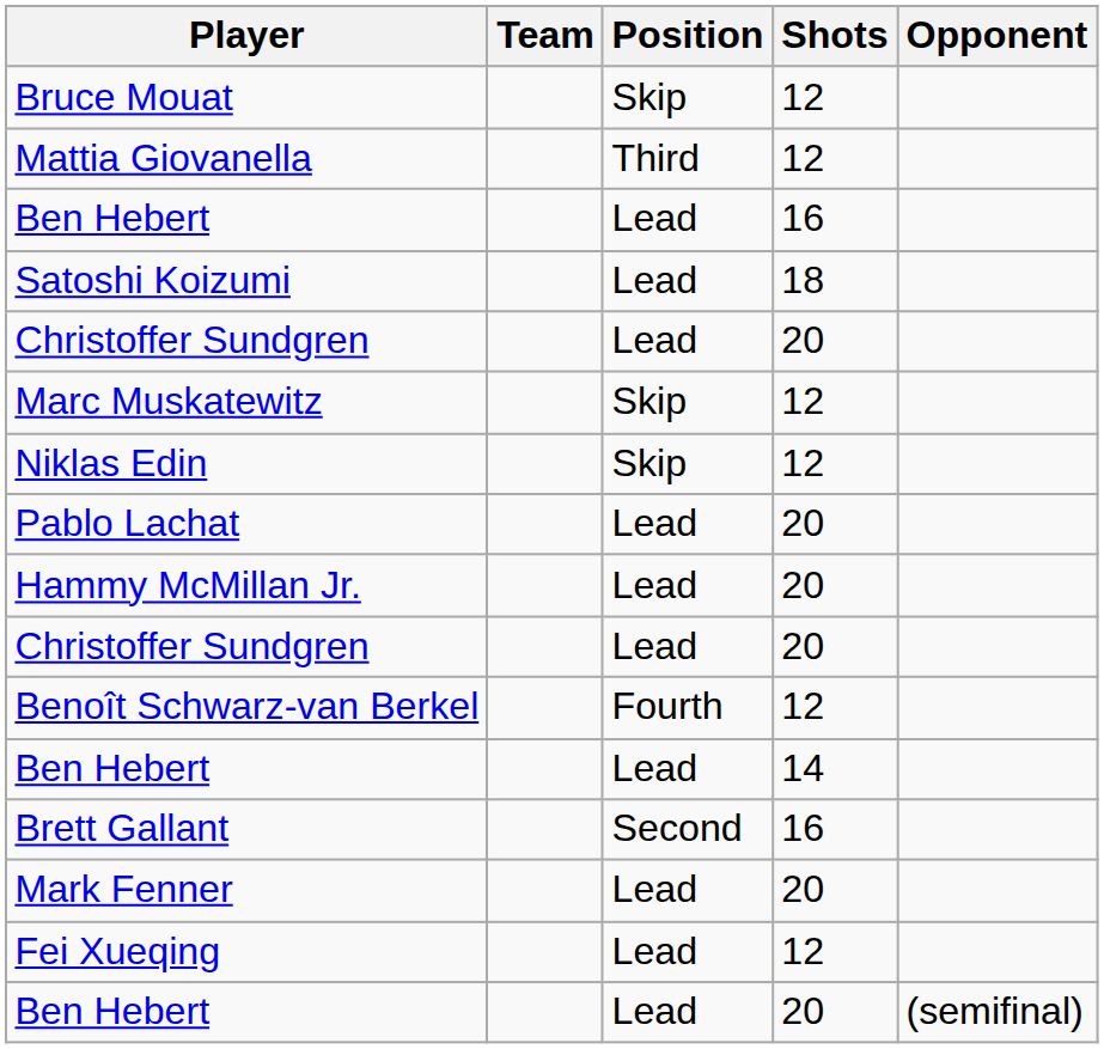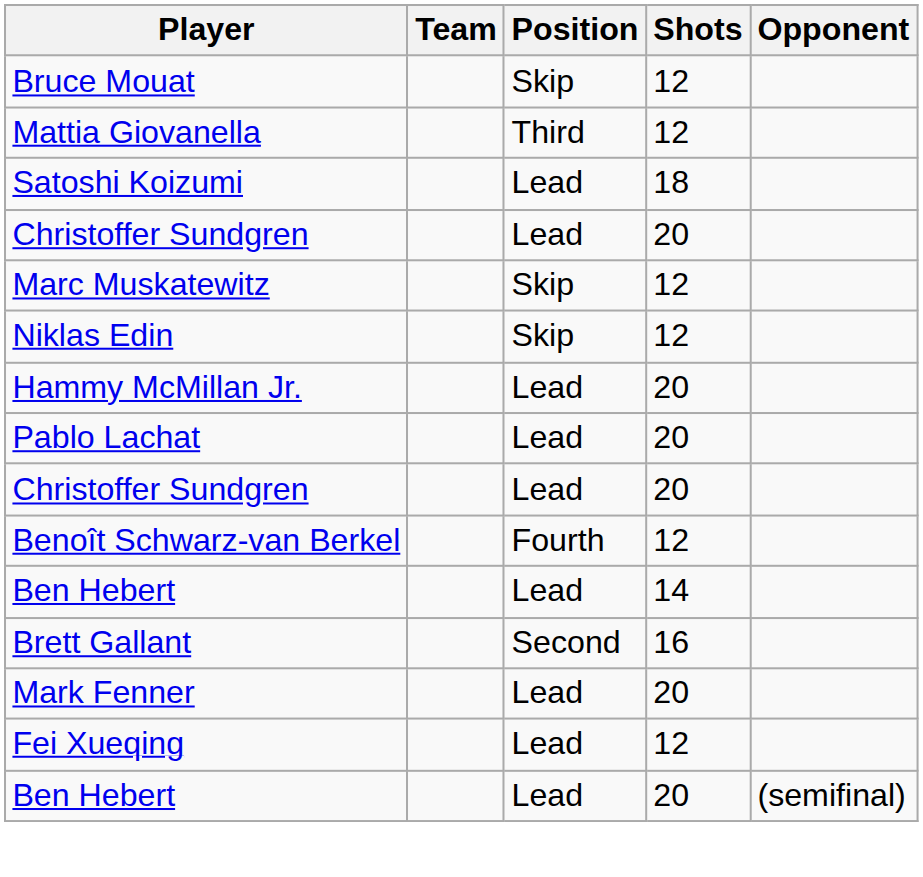 <table class="wikitable sortable">
 <tr>
 <th>Player</th>
 <th>Team</th>
 <th>Position</th>
 <th>Shots</th>
 <th>Opponent</th>
 </tr>
 <tr>
 <td><a href='#'>Bruce Mouat</a></td>
 <td></td>
 <td data-sort-value="4">Skip</td>
 <td>12</td>
 <td></td>
 </tr>
 <tr>
 <td><a href='#'>Mattia Giovanella</a></td>
 <td></td>
 <td data-sort-value="3">Third</td>
 <td>12</td>
-<td></td>
-</tr>
-<tr>
-<td><a href='#'>Ben Hebert</a></td>
-<td></td>
-<td data-sort-value="1">Lead</td>
-<td>16</td>
 <td></td>
 </tr>
 <tr>
 <td><a href='#'>Satoshi Koizumi</a></td>
 <td></td>
 <td data-sort-value="1">Lead</td>
 <td>18</td>
 <td></td>
 </tr>
 <tr>
 <td><a href='#'>Christoffer Sundgren</a></td>
 <td></td>
 <td data-sort-value="1">Lead</td>
 <td>20</td>
 <td></td>
 </tr>
 <tr>
 <td><a href='#'>Marc Muskatewitz</a></td>
 <td></td>
 <td data-sort-value="4">Skip</td>
 <td>12</td>
 <td></td>
 </tr>
 <tr>
 <td><a href='#'>Niklas Edin</a></td>
 <td></td>
 <td data-sort-value="4">Skip</td>
 <td>12</td>
 <td></td>
 </tr>
 <tr>
-<td><a href='#'>Pablo Lachat</a></td>
+<td><a href='#'>Hammy McMillan Jr.</a></td>
 <td></td>
 <td data-sort-value="1">Lead</td>
 <td>20</td>
 <td></td>
 </tr>
 <tr>
-<td><a href='#'>Hammy McMillan Jr.</a></td>
+<td><a href='#'>Pablo Lachat</a></td>
 <td></td>
 <td data-sort-value="1">Lead</td>
 <td>20</td>
 <td></td>
 </tr>
 <tr>
 <td><a href='#'>Christoffer Sundgren</a></td>
 <td></td>
 <td data-sort-value="1">Lead</td>
 <td>20</td>
 <td></td>
 </tr>
 <tr>
 <td><a href='#'>Benoît Schwarz-van Berkel</a></td>
 <td></td>
 <td data-sort-value="4">Fourth</td>
 <td>12</td>
 <td></td>
 </tr>
 <tr>
 <td><a href='#'>Ben Hebert</a></td>
 <td></td>
 <td data-sort-value="1">Lead</td>
 <td>14</td>
 <td></td>
 </tr>
 <tr>
 <td><a href='#'>Brett Gallant</a></td>
 <td></td>
 <td data-sort-value="2">Second</td>
 <td>16</td>
 <td></td>
 </tr>
 <tr>
 <td><a href='#'>Mark Fenner</a></td>
 <td></td>
 <td data-sort-value="1">Lead</td>
 <td>20</td>
 <td></td>
 </tr>
 <tr>
 <td><a href='#'>Fei Xueqing</a></td>
 <td></td>
 <td data-sort-value="1">Lead</td>
 <td>12</td>
 <td></td>
 </tr>
 <tr>
 <td><a href='#'>Ben Hebert</a></td>
 <td></td>
 <td data-sort-value="1">Lead</td>
 <td>20</td>
 <td> (semifinal)</td>
 </tr>
 </table>
